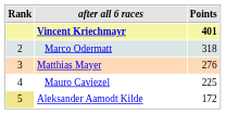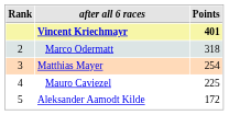 <table cellspacing="1" cellpadding="3" style="border:1px solid #aaa; font-size:86%;">
 <tr style="background:#e4e4e4;">
 <th style="border-bottom:1px solid #aaa; width:10px;">Rank</th>
 <th style="border-bottom:1px solid #aaa; width:200px; white-space:nowrap;"><em>after all 6 races</em></th>
 <th style="border-bottom:1px solid #aaa; width:20px;">Points</th>
 </tr>
 <tr style="background:#f7f6a8;">
 <td style="text-align:center;"></td>
 <td> <strong><a href='#'>Vincent Kriechmayr</a></strong></td>
 <td align="right"><strong>401</strong></td>
 </tr>
 <tr style="background:#dce5e5;">
 <td style="text-align:center;">2</td>
 <td>   <a href='#'>Marco Odermatt</a></td>
 <td align="right">318</td>
 </tr>
 <tr style="background:#ffdab9;">
 <td style="text-align:center;">3</td>
 <td> <a href='#'>Matthias Mayer</a></td>
-<td align="right">276</td>
+<td align="right">254</td>
 </tr>
 <tr>
 <td style="text-align:center;">4</td>
 <td>   <a href='#'>Mauro Caviezel</a></td>
 <td align="right">225</td>
 </tr>
 <tr>
-<td style="background: khaki; text-align:center;">5</td>
+<td style="text-align:center;">5</td>
 <td> <a href='#'>Aleksander Aamodt Kilde</a></td>
 <td align="right">172</td>
 </tr>
 </table>
